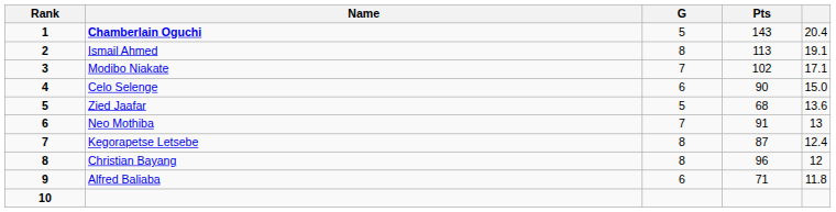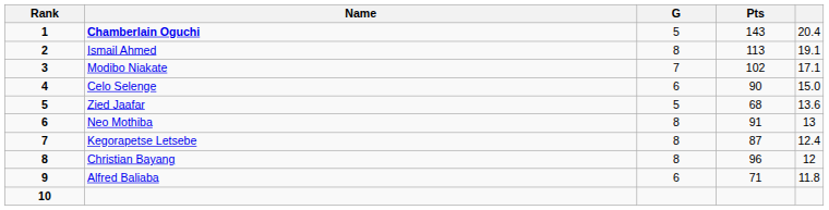 <table class="wikitable" style="width:90%;">
 <tr>
 <th style="width:10%;">Rank</th>
 <th style="width:70%;">Name</th>
 <th style="width:10%;">G</th>
 <th style="width:10%;">Pts</th>
 <th style="width:10%;"></th>
 </tr>
 <tr align=center>
 <td><strong>1</strong></td>
 <td align=left> <strong><a href='#'>Chamberlain Oguchi</a></strong></td>
 <td>5</td>
 <td>143</td>
 <td>20.4</td>
 </tr>
 <tr align=center>
 <td><strong>2</strong></td>
 <td align=left> <a href='#'>Ismail Ahmed</a></td>
 <td>8</td>
 <td>113</td>
 <td>19.1</td>
 </tr>
 <tr align=center>
 <td><strong>3</strong></td>
 <td align=left> <a href='#'>Modibo Niakate</a></td>
 <td>7</td>
 <td>102</td>
 <td>17.1</td>
 </tr>
 <tr align=center>
 <td><strong>4</strong></td>
 <td align=left> <a href='#'>Celo Selenge</a></td>
 <td>6</td>
 <td>90</td>
 <td>15.0</td>
 </tr>
 <tr align=center>
 <td><strong>5</strong></td>
 <td align=left> <a href='#'>Zied Jaafar</a></td>
 <td>5</td>
 <td>68</td>
 <td>13.6</td>
 </tr>
 <tr align=center>
 <td><strong>6</strong></td>
 <td align=left> <a href='#'>Neo Mothiba</a></td>
-<td>7</td>
+<td>8</td>
 <td>91</td>
 <td>13</td>
 </tr>
 <tr align=center>
 <td><strong>7</strong></td>
 <td align=left> <a href='#'>Kegorapetse Letsebe</a></td>
 <td>8</td>
 <td>87</td>
 <td>12.4</td>
 </tr>
 <tr align=center>
 <td><strong>8</strong></td>
 <td align=left> <a href='#'>Christian Bayang</a></td>
 <td>8</td>
 <td>96</td>
 <td>12</td>
 </tr>
 <tr align=center>
 <td><strong>9</strong></td>
 <td align=left> <a href='#'>Alfred Baliaba</a></td>
 <td>6</td>
 <td>71</td>
 <td>11.8</td>
 </tr>
 <tr align=center>
 <td><strong>10</strong></td>
 <td align=left></td>
 <td></td>
 <td></td>
 <td></td>
 </tr>
 </table>
